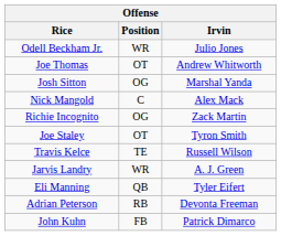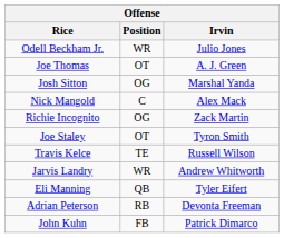 <table class="wikitable" style="text-align:center">
 <tr>
 <th colspan=4 style="text-align:center">Offense</th>
 </tr>
 <tr>
 <th style="width:160px">Rice</th>
 <th colspan=2>Position</th>
 <th style="width:160px">Irvin</th>
 </tr>
 <tr>
 <td><a href='#'>Odell Beckham Jr.</a></td>
 <td colspan=2 style="text-align:center">WR</td>
 <td><a href='#'>Julio Jones</a></td>
 </tr>
 <tr>
 <td><a href='#'>Joe Thomas</a></td>
 <td colspan=2 style="text-align:center">OT</td>
-<td><a href='#'>Andrew Whitworth</a></td>
+<td><a href='#'>A. J. Green</a></td>
 </tr>
 <tr>
 <td><a href='#'>Josh Sitton</a></td>
 <td colspan=2 style="text-align:center">OG</td>
 <td><a href='#'>Marshal Yanda</a></td>
 </tr>
 <tr>
 <td><a href='#'>Nick Mangold</a></td>
 <td colspan=2 style="text-align:center">C</td>
 <td><a href='#'>Alex Mack</a></td>
 </tr>
 <tr>
 <td><a href='#'>Richie Incognito</a></td>
 <td colspan=2 style="text-align:center">OG</td>
 <td><a href='#'>Zack Martin</a></td>
 </tr>
 <tr>
 <td><a href='#'>Joe Staley</a></td>
 <td colspan=2 style="text-align:center">OT</td>
 <td><a href='#'>Tyron Smith</a></td>
 </tr>
 <tr>
 <td><a href='#'>Travis Kelce</a></td>
 <td colspan=2 style="text-align:center">TE</td>
 <td><a href='#'>Russell Wilson</a></td>
 </tr>
 <tr>
 <td><a href='#'>Jarvis Landry</a></td>
 <td colspan=2 style="text-align:center">WR</td>
-<td><a href='#'>A. J. Green</a></td>
+<td><a href='#'>Andrew Whitworth</a></td>
 </tr>
 <tr>
 <td><a href='#'>Eli Manning</a></td>
 <td colspan=2 style="text-align:center">QB</td>
 <td><a href='#'>Tyler Eifert</a></td>
 </tr>
 <tr>
 <td><a href='#'>Adrian Peterson</a></td>
 <td colspan=2 style="text-align:center">RB</td>
 <td><a href='#'>Devonta Freeman</a></td>
 </tr>
 <tr>
 <td><a href='#'>John Kuhn</a></td>
 <td colspan=2 style="text-align:center">FB</td>
 <td><a href='#'>Patrick Dimarco</a></td>
 </tr>
 </table>
